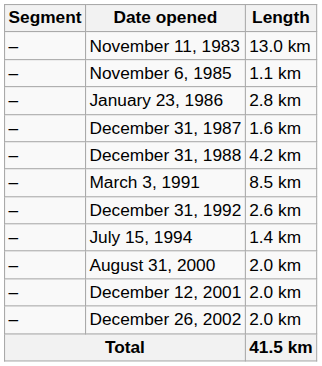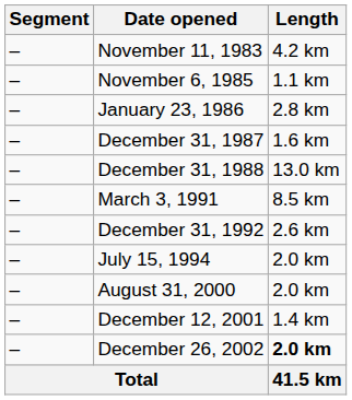 <table class="wikitable" style="text-align:left;">
 <tr>
 <th>Segment</th>
 <th>Date opened</th>
 <th>Length</th>
 </tr>
 <tr>
 <td style="text-align: left;">–</td>
 <td>November 11, 1983</td>
-<td>13.0 km</td>
+<td>4.2 km</td>
 </tr>
 <tr>
 <td style="text-align: left;">–</td>
 <td>November 6, 1985</td>
 <td>1.1 km</td>
 </tr>
 <tr>
 <td style="text-align: left;">–</td>
 <td>January 23, 1986</td>
 <td>2.8 km</td>
 </tr>
 <tr>
 <td style="text-align: left;">–</td>
 <td>December 31, 1987</td>
 <td>1.6 km</td>
 </tr>
 <tr>
 <td style="text-align: left;">–</td>
 <td>December 31, 1988</td>
-<td>4.2 km</td>
+<td>13.0 km</td>
 </tr>
 <tr>
 <td style="text-align: left;">–</td>
 <td>March 3, 1991</td>
 <td>8.5 km</td>
 </tr>
 <tr>
 <td style="text-align: left;">–</td>
 <td>December 31, 1992</td>
 <td>2.6 km</td>
 </tr>
 <tr>
 <td style="text-align: left;">–</td>
 <td>July 15, 1994</td>
-<td>1.4 km</td>
+<td>2.0 km</td>
 </tr>
 <tr>
 <td style="text-align: left;">–</td>
 <td>August 31, 2000</td>
 <td>2.0 km</td>
 </tr>
 <tr>
 <td style="text-align: left;">–</td>
 <td>December 12, 2001</td>
-<td>2.0 km</td>
+<td>1.4 km</td>
 </tr>
 <tr>
 <td style="text-align: left;">–</td>
 <td>December 26, 2002</td>
-<td>2.0 km</td>
+<td><strong>2.0 km</strong></td>
 </tr>
 <tr>
 <th colspan="2"><strong>Total</strong></th>
 <th><strong>41.5 km</strong></th>
 </tr>
 </table>
